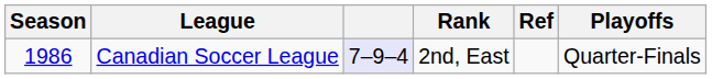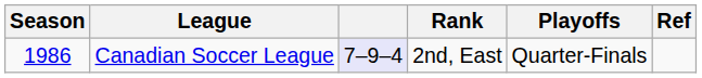 <table class="wikitable" style="text-align: center;">
 <tr>
 <th>Season</th>
 <th>League</th>
 <th></th>
 <th>Rank</th>
+<th>Playoffs</th>
 <th>Ref</th>
-<th>Playoffs</th>
 </tr>
 <tr>
 <td><a href='#'>1986</a></td>
 <td><a href='#'>Canadian Soccer League</a></td>
 <td style="background: lavender;">7–9–4</td>
 <td>2nd, East</td>
+<td>Quarter-Finals</td>
 <td></td>
-<td>Quarter-Finals</td>
 </tr>
 </table>
